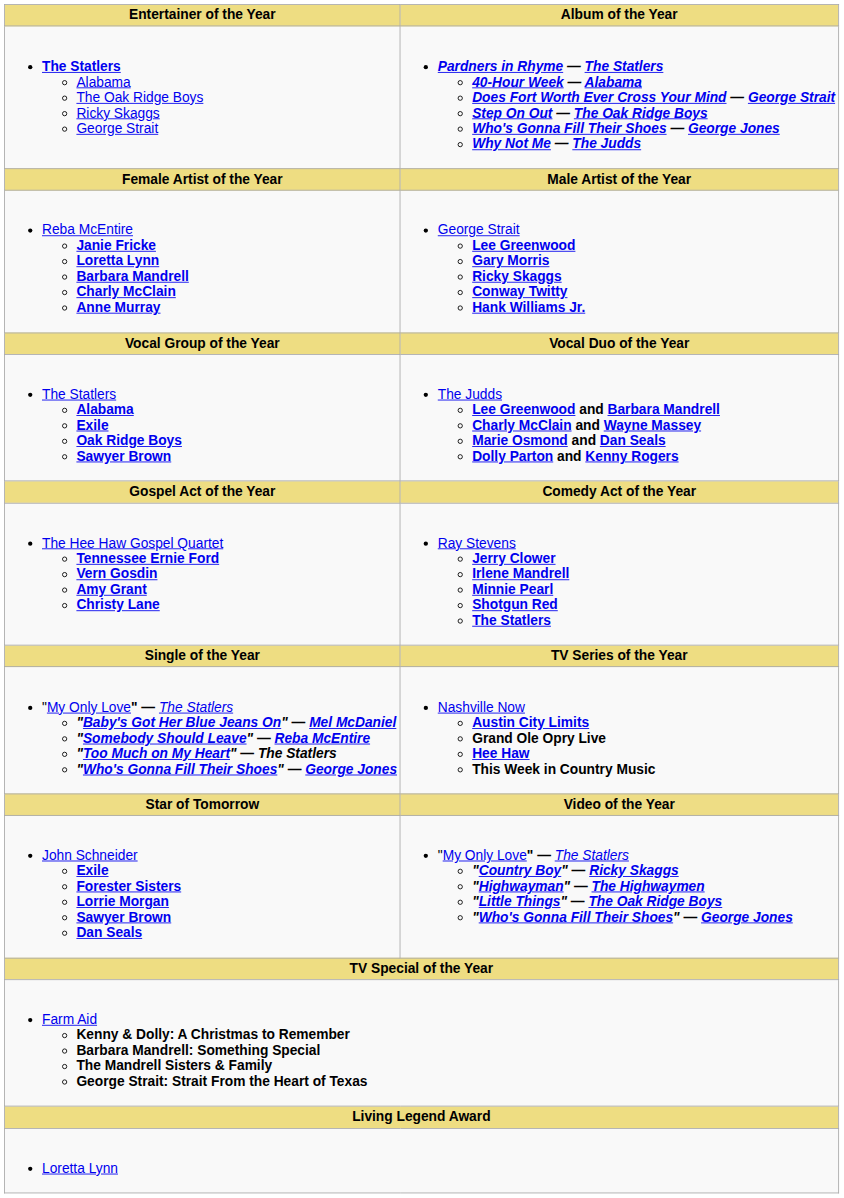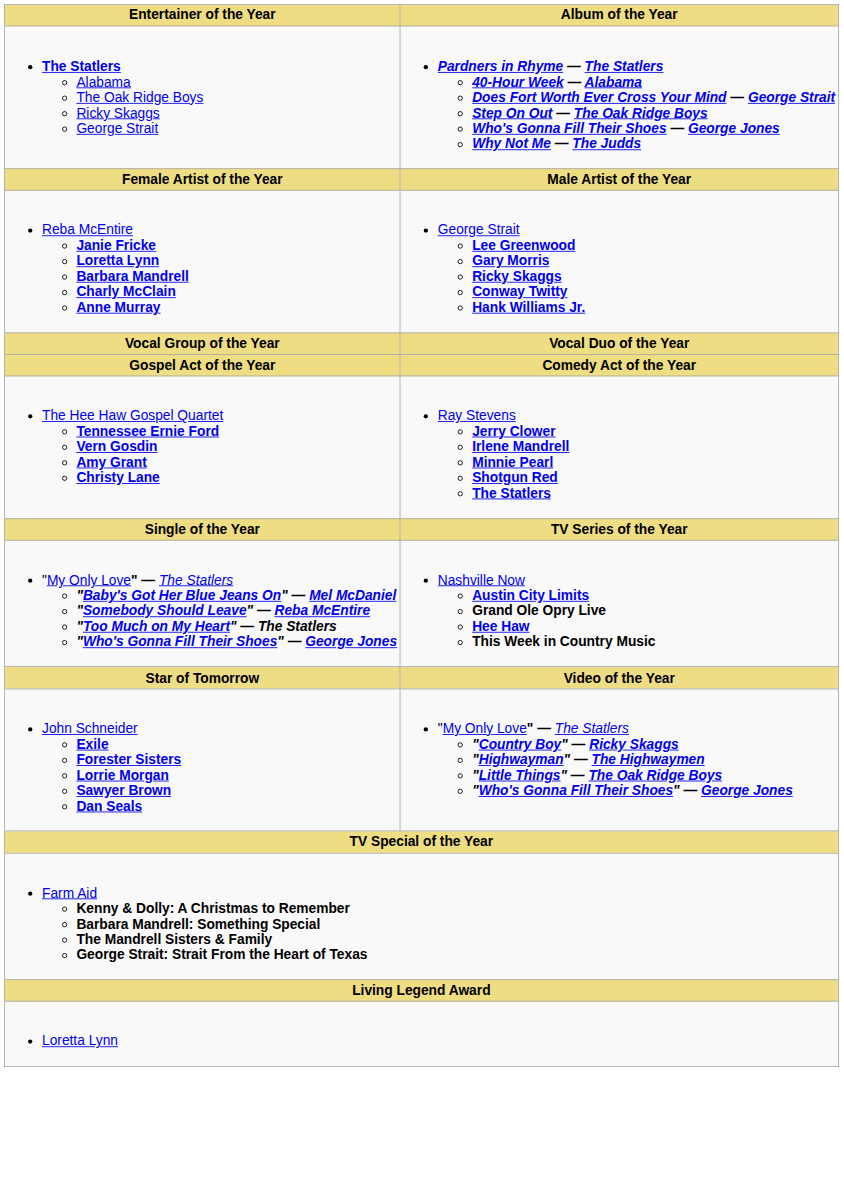 <table class="wikitable">
 <tr>
 <th style="background:#EEDD82; width=50%">Entertainer of the Year</th>
 <th style="background:#EEDD82; width=50%">Album of the Year</th>
 </tr>
 <tr>
 <td style="vertical-align:top"><br><ul><li><strong><a href='#'>The Statlers</a></strong><ul><li><a href='#'>Alabama</a></li><li><a href='#'>The Oak Ridge Boys</a></li><li><a href='#'>Ricky Skaggs</a></li><li><a href='#'>George Strait</a></li></ul></li></ul></td>
 <td style="vertical-align:top"><br><ul><li><strong><em><a href='#'>Pardners in Rhyme</a><em> — <a href='#'>The Statlers</a><strong><ul><li></em><a href='#'>40-Hour Week</a><em> — <a href='#'>Alabama</a></li><li></em><a href='#'>Does Fort Worth Ever Cross Your Mind</a><em> — <a href='#'>George Strait</a></li><li></em><a href='#'>Step On Out</a><em> — <a href='#'>The Oak Ridge Boys</a></li><li></em><a href='#'>Who's Gonna Fill Their Shoes</a><em> </em>—<em> <a href='#'>George Jones</a></li><li></em><a href='#'>Why Not Me</a><em> </em>—<em> <a href='#'>The Judds</a></li></ul></li></ul></td>
 </tr>
 <tr>
 <th style="background:#EEDD82; width=50%">Female Artist of the Year</th>
 <th style="background:#EEDD82; width=50%">Male Artist of the Year</th>
 </tr>
 <tr>
 <td style="vertical-align:top"><br><ul><li></strong><a href='#'>Reba McEntire</a><strong><ul><li><a href='#'>Janie Fricke</a></li><li><a href='#'>Loretta Lynn</a></li><li><a href='#'>Barbara Mandrell</a></li><li><a href='#'>Charly McClain</a></li><li><a href='#'>Anne Murray</a></li></ul></li></ul></td>
 <td style="vertical-align:top"><br><ul><li></strong><a href='#'>George Strait</a><strong><ul><li><a href='#'>Lee Greenwood</a></li><li><a href='#'>Gary Morris</a></li><li><a href='#'>Ricky Skaggs</a></li><li><a href='#'>Conway Twitty</a></li><li><a href='#'>Hank Williams Jr.</a></li></ul></li></ul></td>
 </tr>
 <tr>
 <th style="background:#EEDD82; width=50%">Vocal Group of the Year</th>
 <th style="background:#EEDD82; width=50%">Vocal Duo of the Year</th>
-</tr>
-<tr>
-<td style="vertical-align:top"><br><ul><li></strong><a href='#'>The Statlers</a><strong><ul><li><a href='#'>Alabama</a></li><li><a href='#'>Exile</a></li><li><a href='#'>Oak Ridge Boys</a></li><li><a href='#'>Sawyer Brown</a></li></ul></li></ul></td>
-<td style="vertical-align:top"><br><ul><li></strong><a href='#'>The Judds</a><strong><ul><li><a href='#'>Lee Greenwood</a> and <a href='#'>Barbara Mandrell</a></li><li><a href='#'>Charly McClain</a> and <a href='#'>Wayne Massey</a></li><li><a href='#'>Marie Osmond</a> and <a href='#'>Dan Seals</a></li><li><a href='#'>Dolly Parton</a> and <a href='#'>Kenny Rogers</a></li></ul></li></ul></td>
 </tr>
 <tr>
 <th style="background:#EEDD82; width=50%">Gospel Act of the Year</th>
 <th style="background:#EEDD82; width=50%">Comedy Act of the Year</th>
 </tr>
 <tr>
 <td style="vertical-align:top"><br><ul><li></strong><a href='#'>The Hee Haw Gospel Quartet</a><strong><ul><li><a href='#'>Tennessee Ernie Ford</a></li><li><a href='#'>Vern Gosdin</a></li><li><a href='#'>Amy Grant</a></li><li><a href='#'>Christy Lane</a></li></ul></li></ul></td>
 <td style="vertical-align:top"><br><ul><li></strong><a href='#'>Ray Stevens</a><strong><ul><li><a href='#'>Jerry Clower</a></li><li><a href='#'>Irlene Mandrell</a></li><li><a href='#'>Minnie Pearl</a></li><li><a href='#'>Shotgun Red</a></li><li><a href='#'>The Statlers</a></li></ul></li></ul></td>
 </tr>
 <tr>
 <th style="background:#EEDD82; width=50%">Single of the Year</th>
 <th style="background:#EEDD82; width=50%">TV Series of the Year</th>
 </tr>
 <tr>
 <td style="vertical-align:top"><br><ul><li>"</strong><a href='#'>My Only Love</a><strong>" </em>—<em> </strong><a href='#'>The Statlers</a><strong><ul><li>"<a href='#'>Baby's Got Her Blue Jeans On</a>" </em>—<em> <a href='#'>Mel McDaniel</a></li><li>"<a href='#'>Somebody Should Leave</a>" </em>—<em> <a href='#'>Reba McEntire</a></li><li>"<a href='#'>Too Much on My Heart</a>" </em>—<em> The Statlers</li><li>"<a href='#'>Who's Gonna Fill Their Shoes</a>" </em>—<em> <a href='#'>George Jones</a></li></ul></li></ul></td>
 <td style="vertical-align:top"><br><ul><li></em></strong><a href='#'>Nashville Now</a><strong><em><ul><li></em><a href='#'>Austin City Limits</a><em></li><li></em>Grand Ole Opry Live<em></li><li></em><a href='#'>Hee Haw</a><em></li><li></em>This Week in Country Music<em></li></ul></li></ul></td>
 </tr>
 <tr>
 <th style="background:#EEDD85; width=50%">Star of Tomorrow</th>
 <th style="background:#EEDD85; width=50%">Video of the Year</th>
 </tr>
 <tr>
 <td><br><ul><li></strong><a href='#'>John Schneider</a><strong><ul><li><a href='#'>Exile</a></li><li><a href='#'>Forester Sisters</a></li><li><a href='#'>Lorrie Morgan</a></li><li><a href='#'>Sawyer Brown</a></li><li><a href='#'>Dan Seals</a></li></ul></li></ul></td>
 <td style="vertical-align:top"><br><ul><li>"</strong><a href='#'>My Only Love</a><strong>" </em>—<em> </strong><a href='#'>The Statlers</a><strong><ul><li>"<a href='#'>Country Boy</a>" </em>—<em> <a href='#'>Ricky Skaggs</a></li><li>"<a href='#'>Highwayman</a>" </em>—<em> <a href='#'>The Highwaymen</a></li><li>"<a href='#'>Little Things</a>" </em>—<em> <a href='#'>The Oak Ridge Boys</a></li><li>"<a href='#'>Who's Gonna Fill Their Shoes</a>" </em>—<em> <a href='#'>George Jones</a></li></ul></li></ul></td>
 </tr>
 <tr>
 <th colspan="2" style="background:#EEDD82; width=50%">TV Special of the Year</th>
 </tr>
 <tr>
 <td colspan="2"><br><ul><li></em></strong><a href='#'>Farm Aid</a><strong><em><ul><li></em>Kenny & Dolly: A Christmas to Remember<em></li><li></em>Barbara Mandrell: Something Special<em></li><li></em>The Mandrell Sisters & Family<em></li><li></em>George Strait: Strait From the Heart of Texas<em></li></ul></li></ul></td>
 </tr>
 <tr>
 <th colspan="2" style="background:#EEDD82; width=50%">Living Legend Award</th>
 </tr>
 <tr>
 <td colspan="2"><br><ul><li></strong><a href='#'>Loretta Lynn</a><strong></li></ul></td>
 </tr>
 </table>
